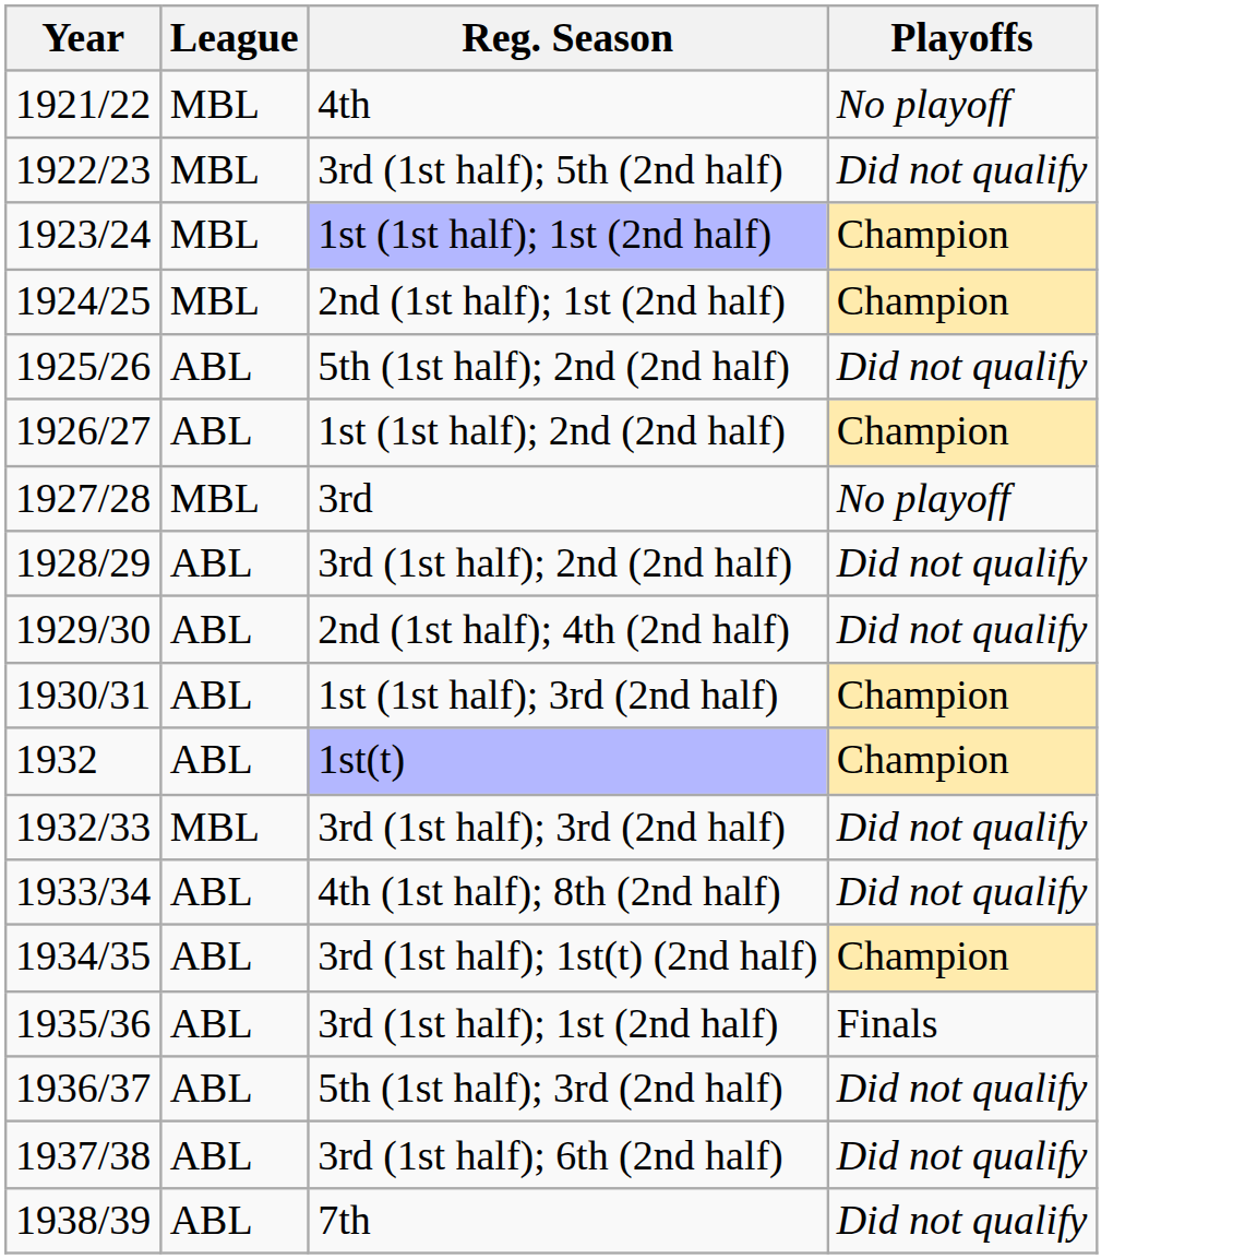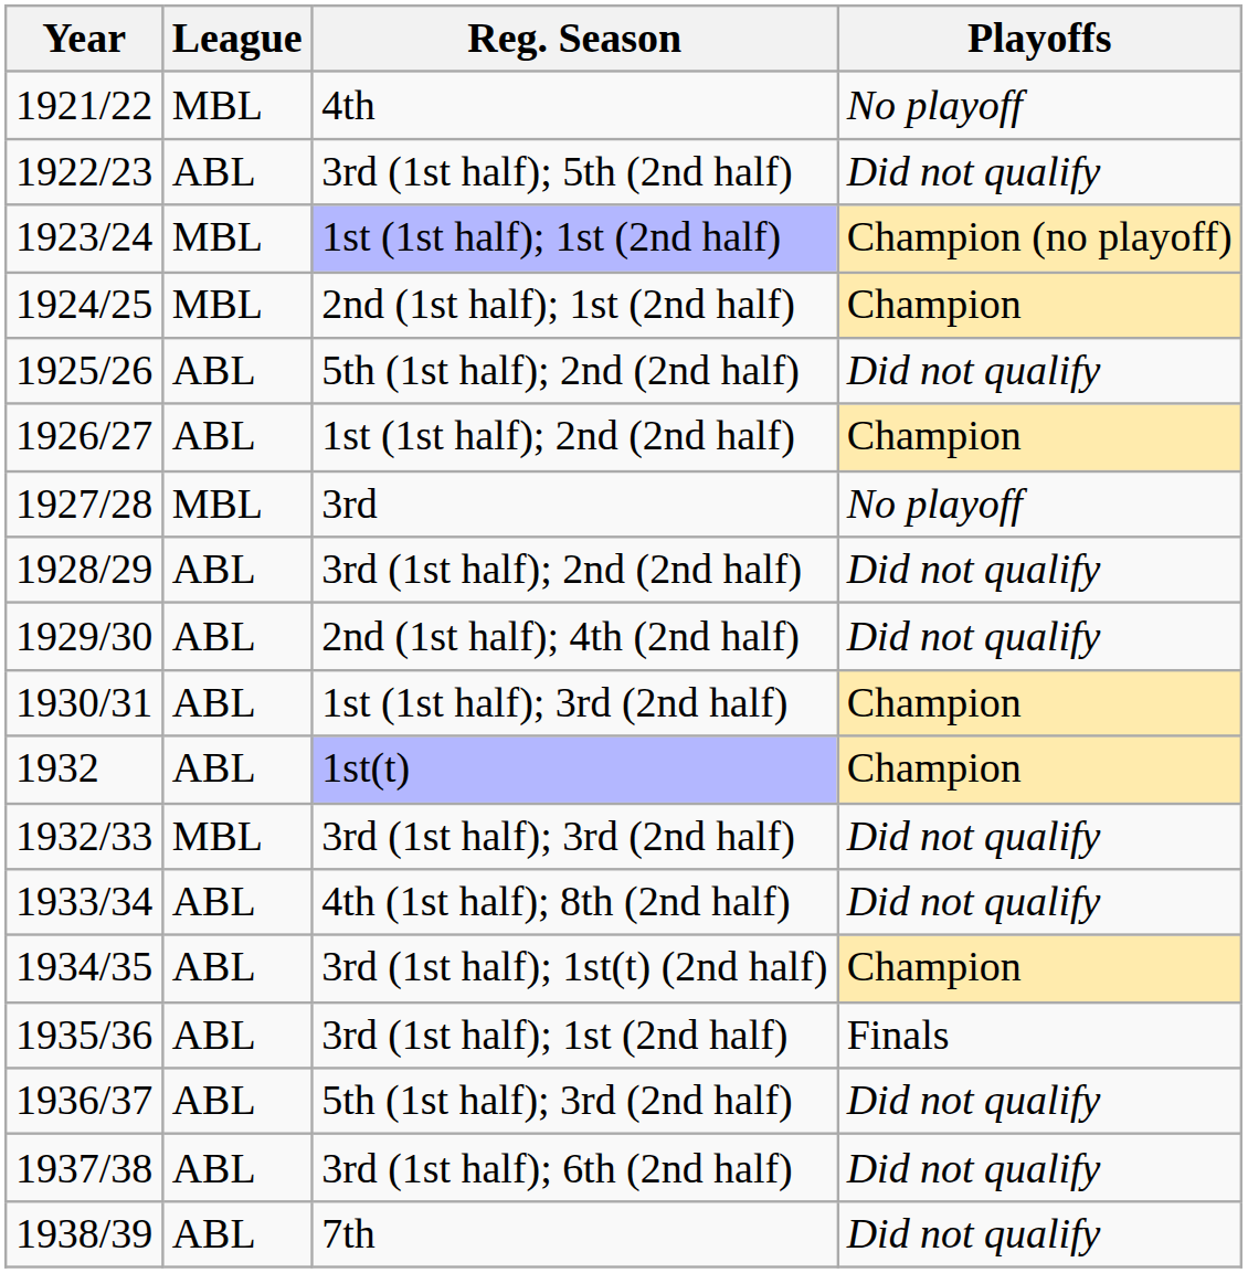 <table class="wikitable">
 <tr>
 <th>Year</th>
 <th>League</th>
 <th>Reg. Season</th>
 <th>Playoffs</th>
 </tr>
 <tr>
 <td>1921/22</td>
 <td>MBL</td>
 <td>4th</td>
 <td><em>No playoff</em></td>
 </tr>
 <tr>
 <td>1922/23</td>
-<td>MBL</td>
+<td>ABL</td>
 <td>3rd (1st half); 5th (2nd half)</td>
 <td><em>Did not qualify</em></td>
 </tr>
 <tr>
 <td>1923/24</td>
 <td>MBL</td>
 <td bgcolor="B3B7FF">1st (1st half); 1st (2nd half)</td>
-<td bgcolor="FFEBAD">Champion</td>
+<td bgcolor="FFEBAD">Champion (no playoff)</td>
 </tr>
 <tr>
 <td>1924/25</td>
 <td>MBL</td>
 <td>2nd (1st half); 1st (2nd half)</td>
 <td bgcolor="FFEBAD">Champion</td>
 </tr>
 <tr>
 <td>1925/26</td>
 <td>ABL</td>
 <td>5th (1st half); 2nd (2nd half)</td>
 <td><em>Did not qualify</em></td>
 </tr>
 <tr>
 <td>1926/27</td>
 <td>ABL</td>
 <td>1st (1st half); 2nd (2nd half)</td>
 <td bgcolor="FFEBAD">Champion</td>
 </tr>
 <tr>
 <td>1927/28</td>
 <td>MBL</td>
 <td>3rd</td>
 <td><em>No playoff</em></td>
 </tr>
 <tr>
 <td>1928/29</td>
 <td>ABL</td>
 <td>3rd (1st half); 2nd (2nd half)</td>
 <td><em>Did not qualify</em></td>
 </tr>
 <tr>
 <td>1929/30</td>
 <td>ABL</td>
 <td>2nd (1st half); 4th (2nd half)</td>
 <td><em>Did not qualify</em></td>
 </tr>
 <tr>
 <td>1930/31</td>
 <td>ABL</td>
 <td>1st (1st half); 3rd (2nd half)</td>
 <td bgcolor="FFEBAD">Champion</td>
 </tr>
 <tr>
 <td>1932</td>
 <td>ABL</td>
 <td bgcolor="B3B7FF">1st(t)</td>
 <td bgcolor="FFEBAD">Champion</td>
 </tr>
 <tr>
 <td>1932/33</td>
 <td>MBL</td>
 <td>3rd (1st half); 3rd (2nd half)</td>
 <td><em>Did not qualify</em></td>
 </tr>
 <tr>
 <td>1933/34</td>
 <td>ABL</td>
 <td>4th (1st half); 8th (2nd half)</td>
 <td><em>Did not qualify</em></td>
 </tr>
 <tr>
 <td>1934/35</td>
 <td>ABL</td>
 <td>3rd (1st half); 1st(t) (2nd half)</td>
 <td bgcolor="FFEBAD">Champion</td>
 </tr>
 <tr>
 <td>1935/36</td>
 <td>ABL</td>
 <td>3rd (1st half); 1st (2nd half)</td>
 <td>Finals</td>
 </tr>
 <tr>
 <td>1936/37</td>
 <td>ABL</td>
 <td>5th (1st half); 3rd (2nd half)</td>
 <td><em>Did not qualify</em></td>
 </tr>
 <tr>
 <td>1937/38</td>
 <td>ABL</td>
 <td>3rd (1st half); 6th (2nd half)</td>
 <td><em>Did not qualify</em></td>
 </tr>
 <tr>
 <td>1938/39</td>
 <td>ABL</td>
 <td>7th</td>
 <td><em>Did not qualify</em></td>
 </tr>
 </table>
